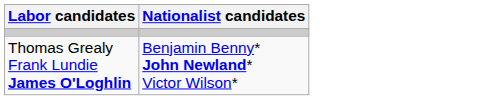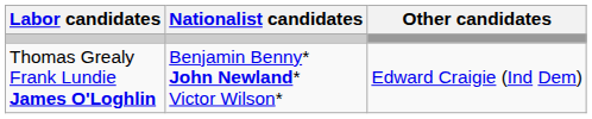 <table class="wikitable">
 <tr>
 <th><a href='#'>Labor</a> candidates</th>
 <th><a href='#'>Nationalist</a> candidates</th>
+<th>Other candidates</th>
 </tr>
 <tr bgcolor="#cccccc">
 <td></td>
 <td></td>
+<td bgcolor="#999999"></td>
 </tr>
 <tr>
 <td>Thomas Grealy<br><a href='#'>Frank Lundie</a><br><strong><a href='#'>James O'Loghlin</a></strong></td>
 <td><a href='#'>Benjamin Benny</a>*<br><strong><a href='#'>John Newland</a></strong>*<br><a href='#'>Victor Wilson</a>*</td>
+<td><a href='#'>Edward Craigie</a> (<a href='#'>Ind</a> <a href='#'>Dem</a>)</td>
 </tr>
 </table>
